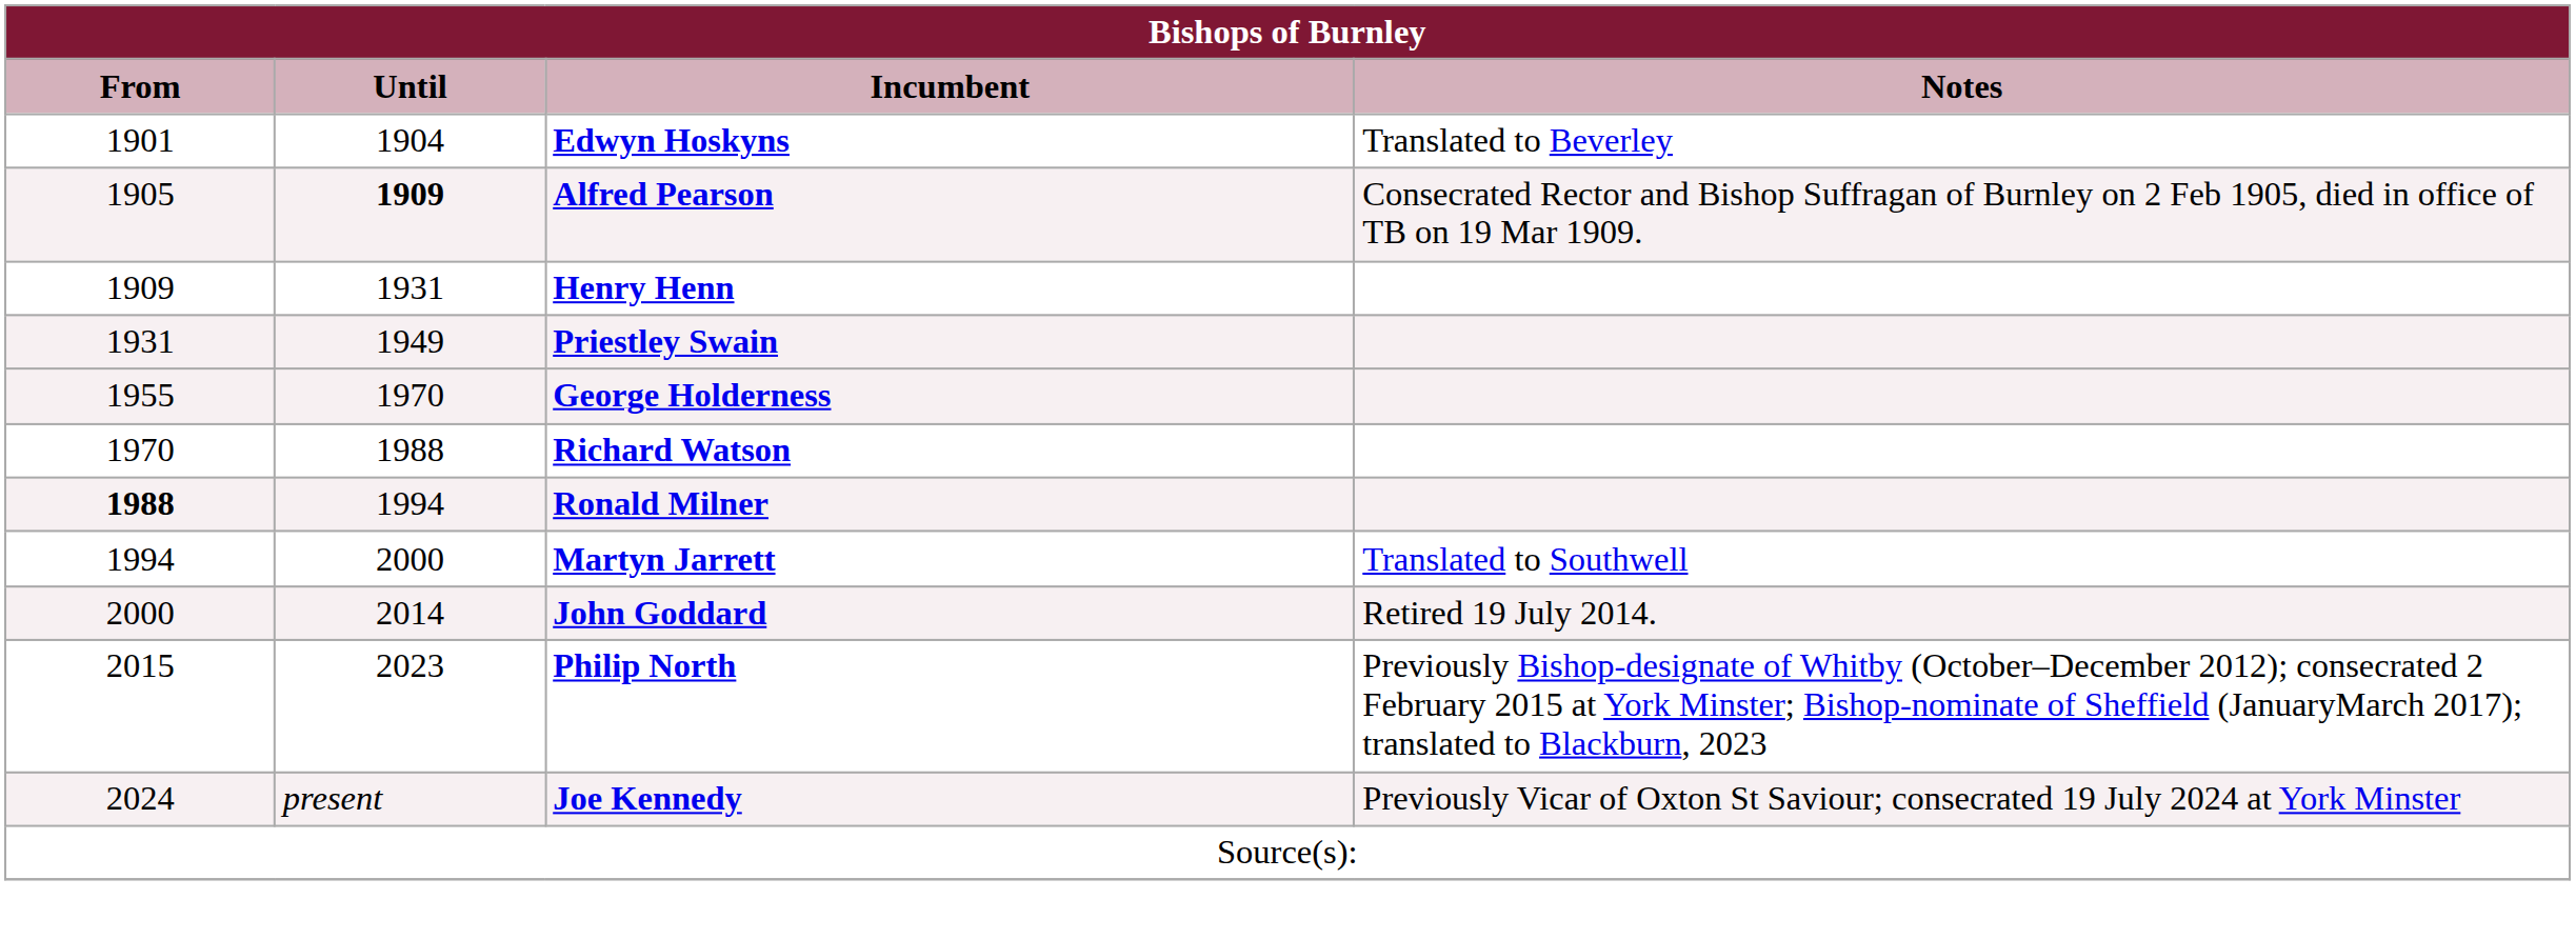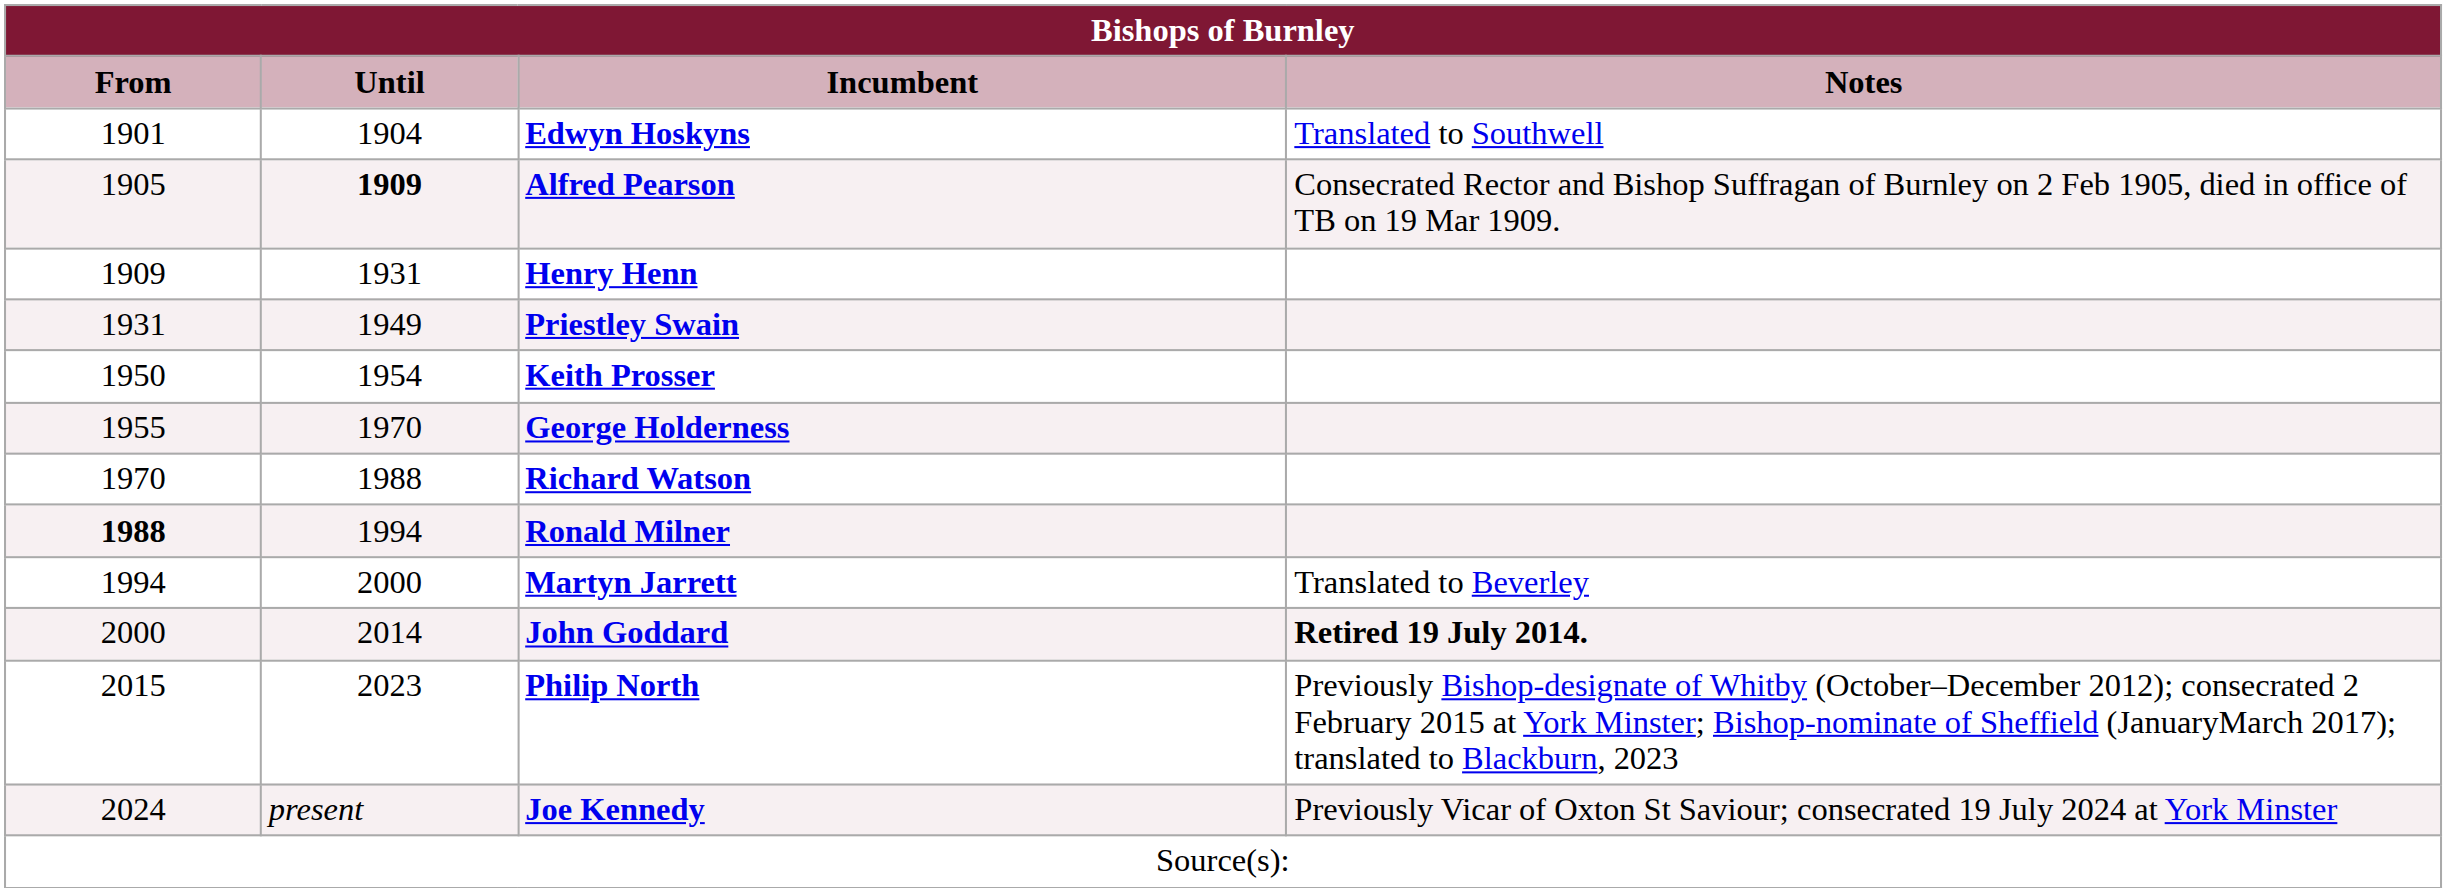 <table class="wikitable" style="width:95%;" border="1" cellpadding="2">
 <tr>
 <th colspan="4" style="background-color: #7F1734; color: white;">Bishops of Burnley</th>
 </tr>
 <tr valign=top>
 <th style="background-color:#D4B1BB" width="10%">From</th>
 <th style="background-color:#D4B1BB" width="10%">Until</th>
 <th style="background-color:#D4B1BB" width="30%">Incumbent</th>
 <th style="background-color:#D4B1BB" width="45%">Notes</th>
 </tr>
 <tr valign=top bgcolor="white">
 <td align="center">1901</td>
 <td align="center">1904</td>
 <td><strong><a href='#'>Edwyn Hoskyns</a></strong></td>
-<td>Translated to <a href='#'>Beverley</a></td>
+<td><a href='#'>Translated</a> to <a href='#'>Southwell</a></td>
 </tr>
 <tr valign=top bgcolor="#F7F0F2">
 <td align="center">1905</td>
 <td align="center"><strong>1909</strong></td>
 <td><strong><a href='#'>Alfred Pearson</a></strong></td>
 <td>Consecrated Rector and Bishop Suffragan of Burnley on 2 Feb 1905, died in office of TB on 19 Mar 1909.</td>
 </tr>
 <tr valign=top bgcolor="white">
 <td align="center">1909</td>
 <td align="center">1931</td>
 <td><strong><a href='#'>Henry Henn</a></strong></td>
 <td></td>
 </tr>
 <tr valign=top bgcolor="#F7F0F2">
 <td align="center">1931</td>
 <td align="center">1949</td>
 <td><strong><a href='#'>Priestley Swain</a></strong></td>
+<td></td>
+</tr>
+<tr valign=top bgcolor="white">
+<td align="center">1950</td>
+<td align="center">1954</td>
+<td><strong><a href='#'>Keith Prosser</a></strong></td>
 <td></td>
 </tr>
 <tr valign=top bgcolor="#F7F0F2">
 <td align="center">1955</td>
 <td align="center">1970</td>
 <td><strong><a href='#'>George Holderness</a></strong></td>
 <td></td>
 </tr>
 <tr valign=top bgcolor="white">
 <td align="center">1970</td>
 <td align="center">1988</td>
 <td><strong><a href='#'>Richard Watson</a></strong></td>
 <td></td>
 </tr>
 <tr valign=top bgcolor="#F7F0F2">
 <td align="center"><strong>1988</strong></td>
 <td align="center">1994</td>
 <td><strong><a href='#'>Ronald Milner</a></strong></td>
 <td></td>
 </tr>
 <tr valign=top bgcolor="white">
 <td align="center">1994</td>
 <td align="center">2000</td>
 <td><strong><a href='#'>Martyn Jarrett</a></strong></td>
-<td><a href='#'>Translated</a> to <a href='#'>Southwell</a></td>
+<td>Translated to <a href='#'>Beverley</a></td>
 </tr>
 <tr valign=top bgcolor="#F7F0F2">
 <td align="center">2000</td>
 <td align="center">2014</td>
 <td><strong><a href='#'>John Goddard</a></strong></td>
-<td>Retired 19 July 2014.</td>
+<td><strong>Retired 19 July 2014.</strong></td>
 </tr>
 <tr valign=top bgcolor="white">
 <td align="center">2015</td>
 <td align="center">2023</td>
 <td><strong><a href='#'>Philip North</a></strong></td>
 <td>Previously <a href='#'>Bishop-designate of Whitby</a> (October–December 2012); consecrated 2 February 2015 at <a href='#'>York Minster</a>; <a href='#'>Bishop-nominate of Sheffield</a> (JanuaryMarch 2017); translated to <a href='#'>Blackburn</a>, 2023</td>
 </tr>
 <tr valign=top bgcolor="#F7F0F2">
 <td align="center">2024</td>
 <td><em>present</em></td>
 <td><strong><a href='#'>Joe Kennedy</a></strong></td>
 <td>Previously Vicar of Oxton St Saviour; consecrated 19 July 2024 at <a href='#'>York Minster</a></td>
 </tr>
 <tr valign=top bgcolor="white">
 <td align="center" colspan="4">Source(s):</td>
 </tr>
 <tr valign=top bgcolor="#F7F0F2">
 </tr>
 </table>
